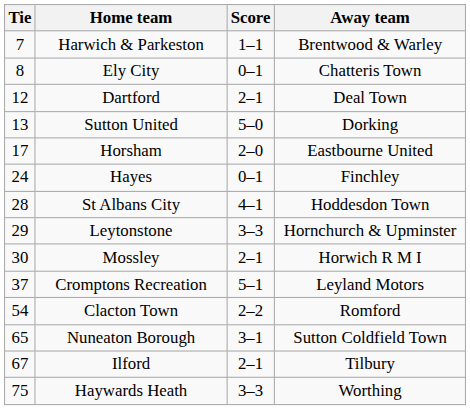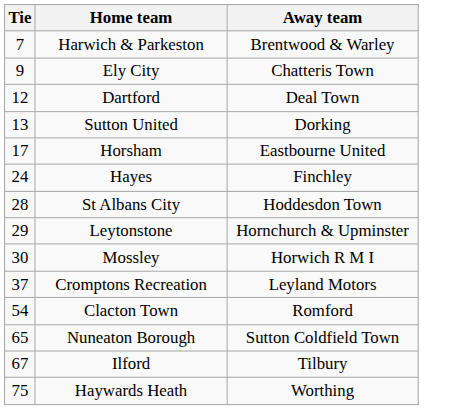 <table class="wikitable" style="text-align:center;">
 <tr>
 <th width=20>Tie</th>
 <th width=175>Home team</th>
-<th width=20>Score</th>
 <th width=175>Away team</th>
 </tr>
 <tr>
 <td>7</td>
 <td>Harwich & Parkeston</td>
-<td>1–1</td>
 <td>Brentwood & Warley</td>
 </tr>
 <tr>
-<td>8</td>
+<td>9</td>
 <td>Ely City</td>
-<td>0–1</td>
 <td>Chatteris Town</td>
 </tr>
 <tr>
 <td>12</td>
 <td>Dartford</td>
-<td>2–1</td>
 <td>Deal Town</td>
 </tr>
 <tr>
 <td>13</td>
 <td>Sutton United</td>
-<td>5–0</td>
 <td>Dorking</td>
 </tr>
 <tr>
 <td>17</td>
 <td>Horsham</td>
-<td>2–0</td>
 <td>Eastbourne United</td>
 </tr>
 <tr>
 <td>24</td>
 <td>Hayes</td>
-<td>0–1</td>
 <td>Finchley</td>
 </tr>
 <tr>
 <td>28</td>
 <td>St Albans City</td>
-<td>4–1</td>
 <td>Hoddesdon Town</td>
 </tr>
 <tr>
 <td>29</td>
 <td>Leytonstone</td>
-<td>3–3</td>
 <td>Hornchurch & Upminster</td>
 </tr>
 <tr>
 <td>30</td>
 <td>Mossley</td>
-<td>2–1</td>
 <td>Horwich R M I</td>
 </tr>
 <tr>
 <td>37</td>
 <td>Cromptons Recreation</td>
-<td>5–1</td>
 <td>Leyland Motors</td>
 </tr>
 <tr>
 <td>54</td>
 <td>Clacton Town</td>
-<td>2–2</td>
 <td>Romford</td>
 </tr>
 <tr>
 <td>65</td>
 <td>Nuneaton Borough</td>
-<td>3–1</td>
 <td>Sutton Coldfield Town</td>
 </tr>
 <tr>
 <td>67</td>
 <td>Ilford</td>
-<td>2–1</td>
 <td>Tilbury</td>
 </tr>
 <tr>
 <td>75</td>
 <td>Haywards Heath</td>
-<td>3–3</td>
 <td>Worthing</td>
 </tr>
 </table>
